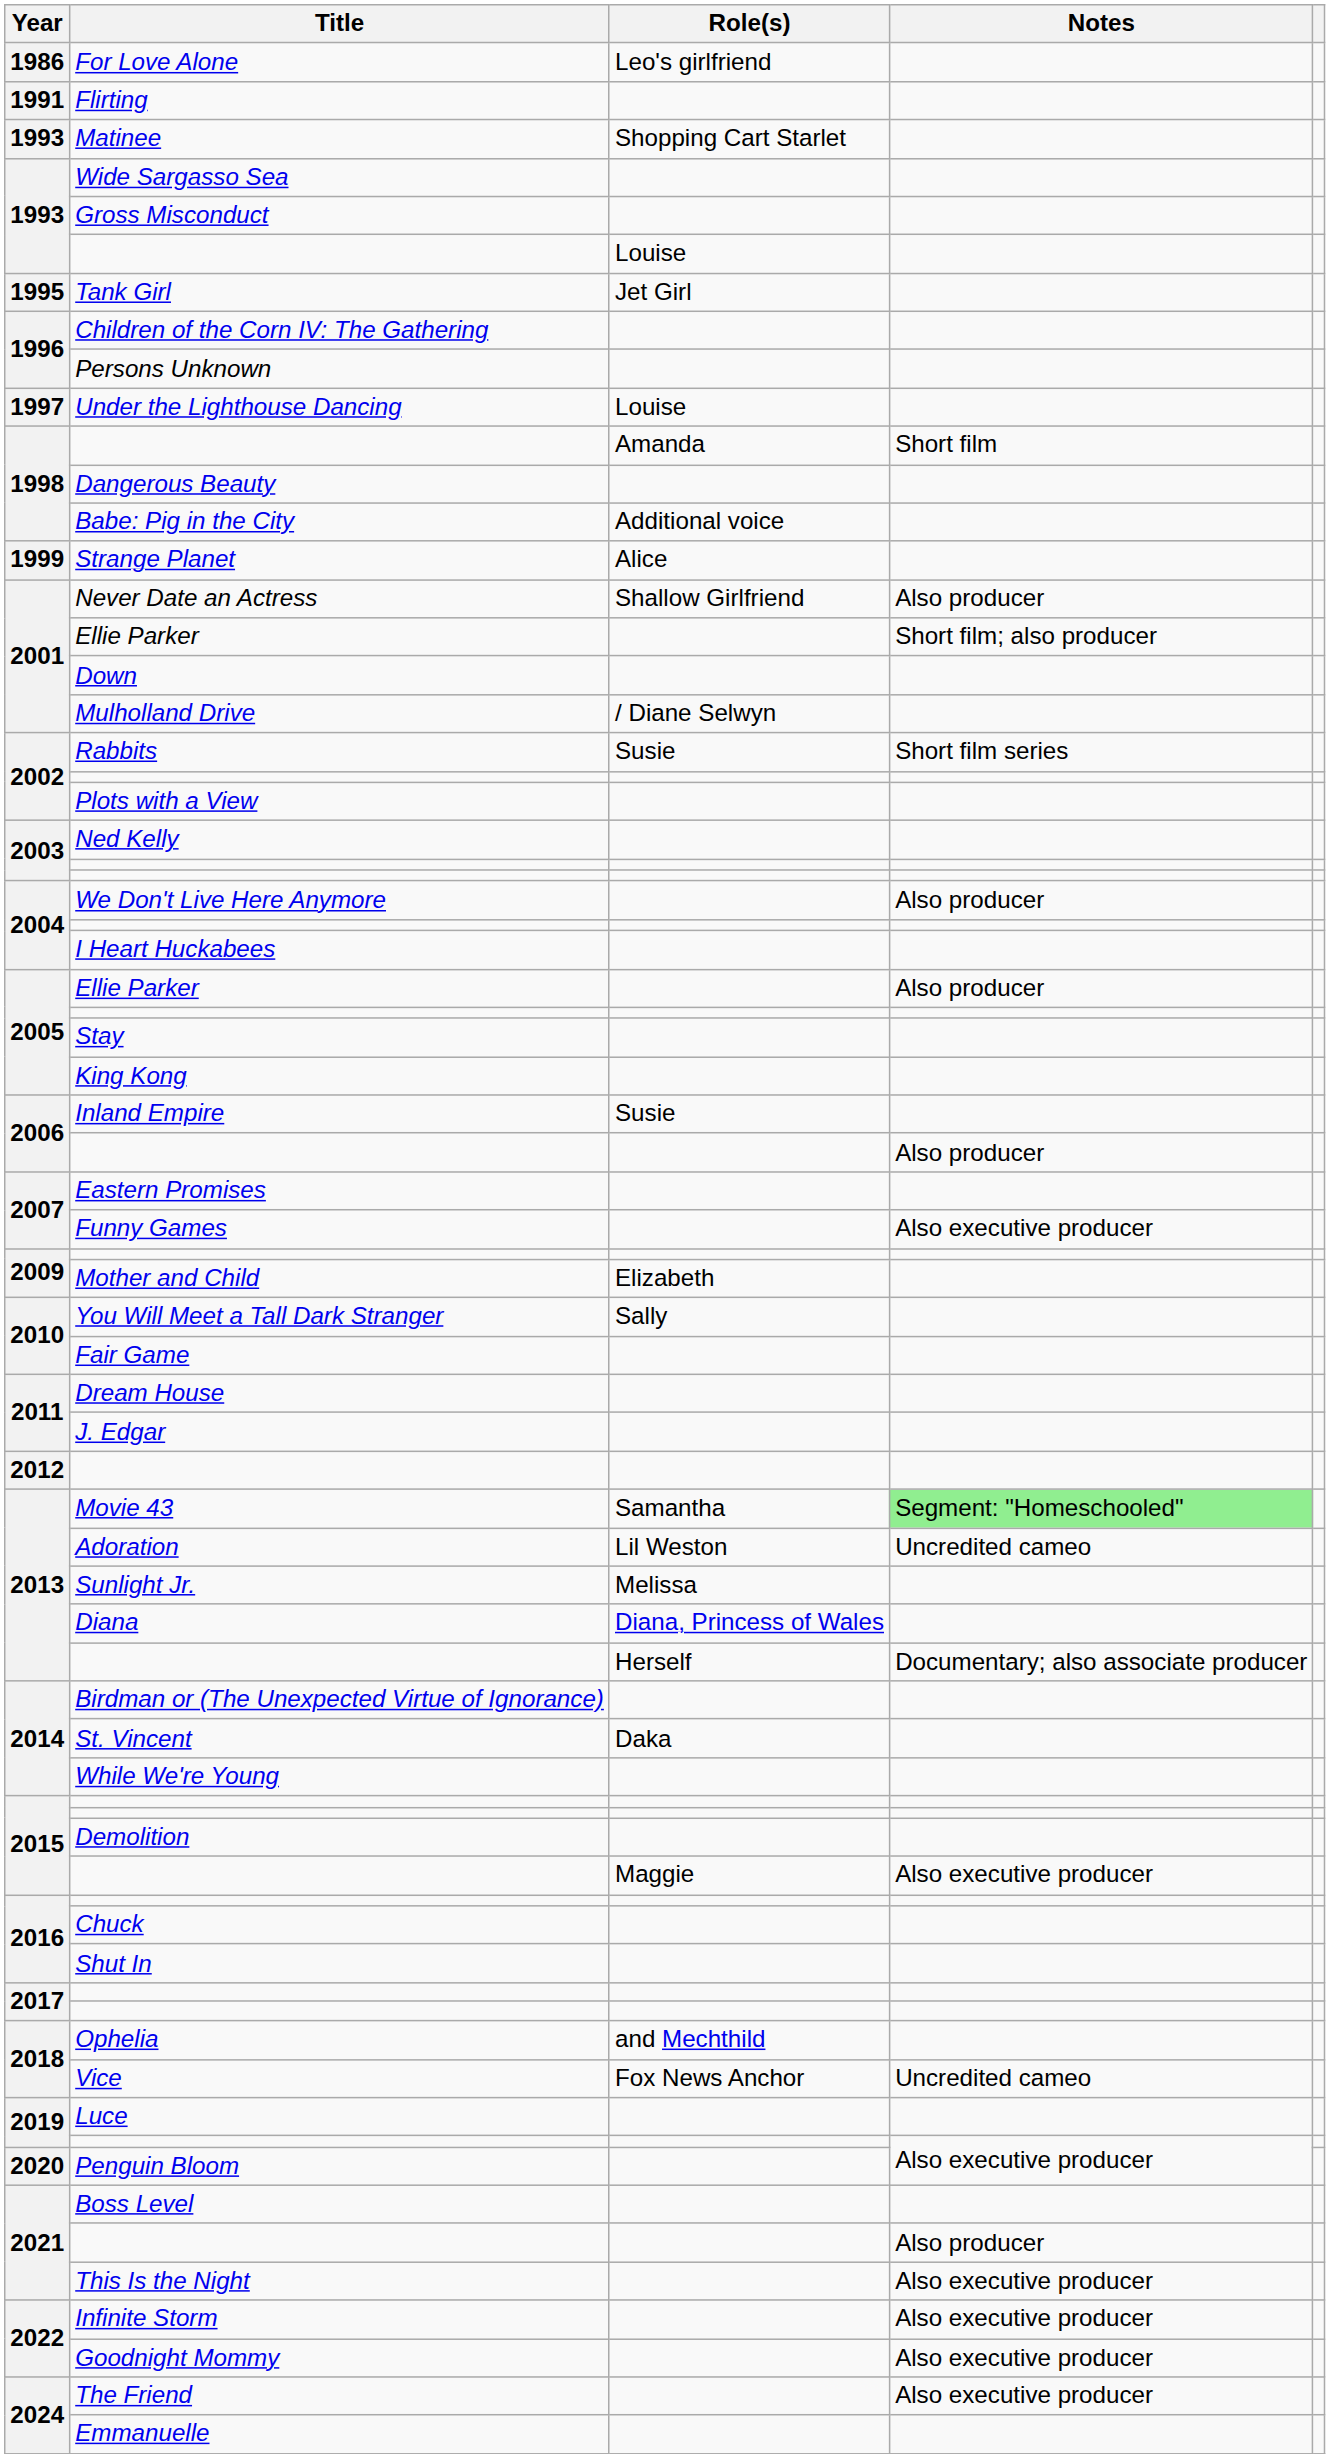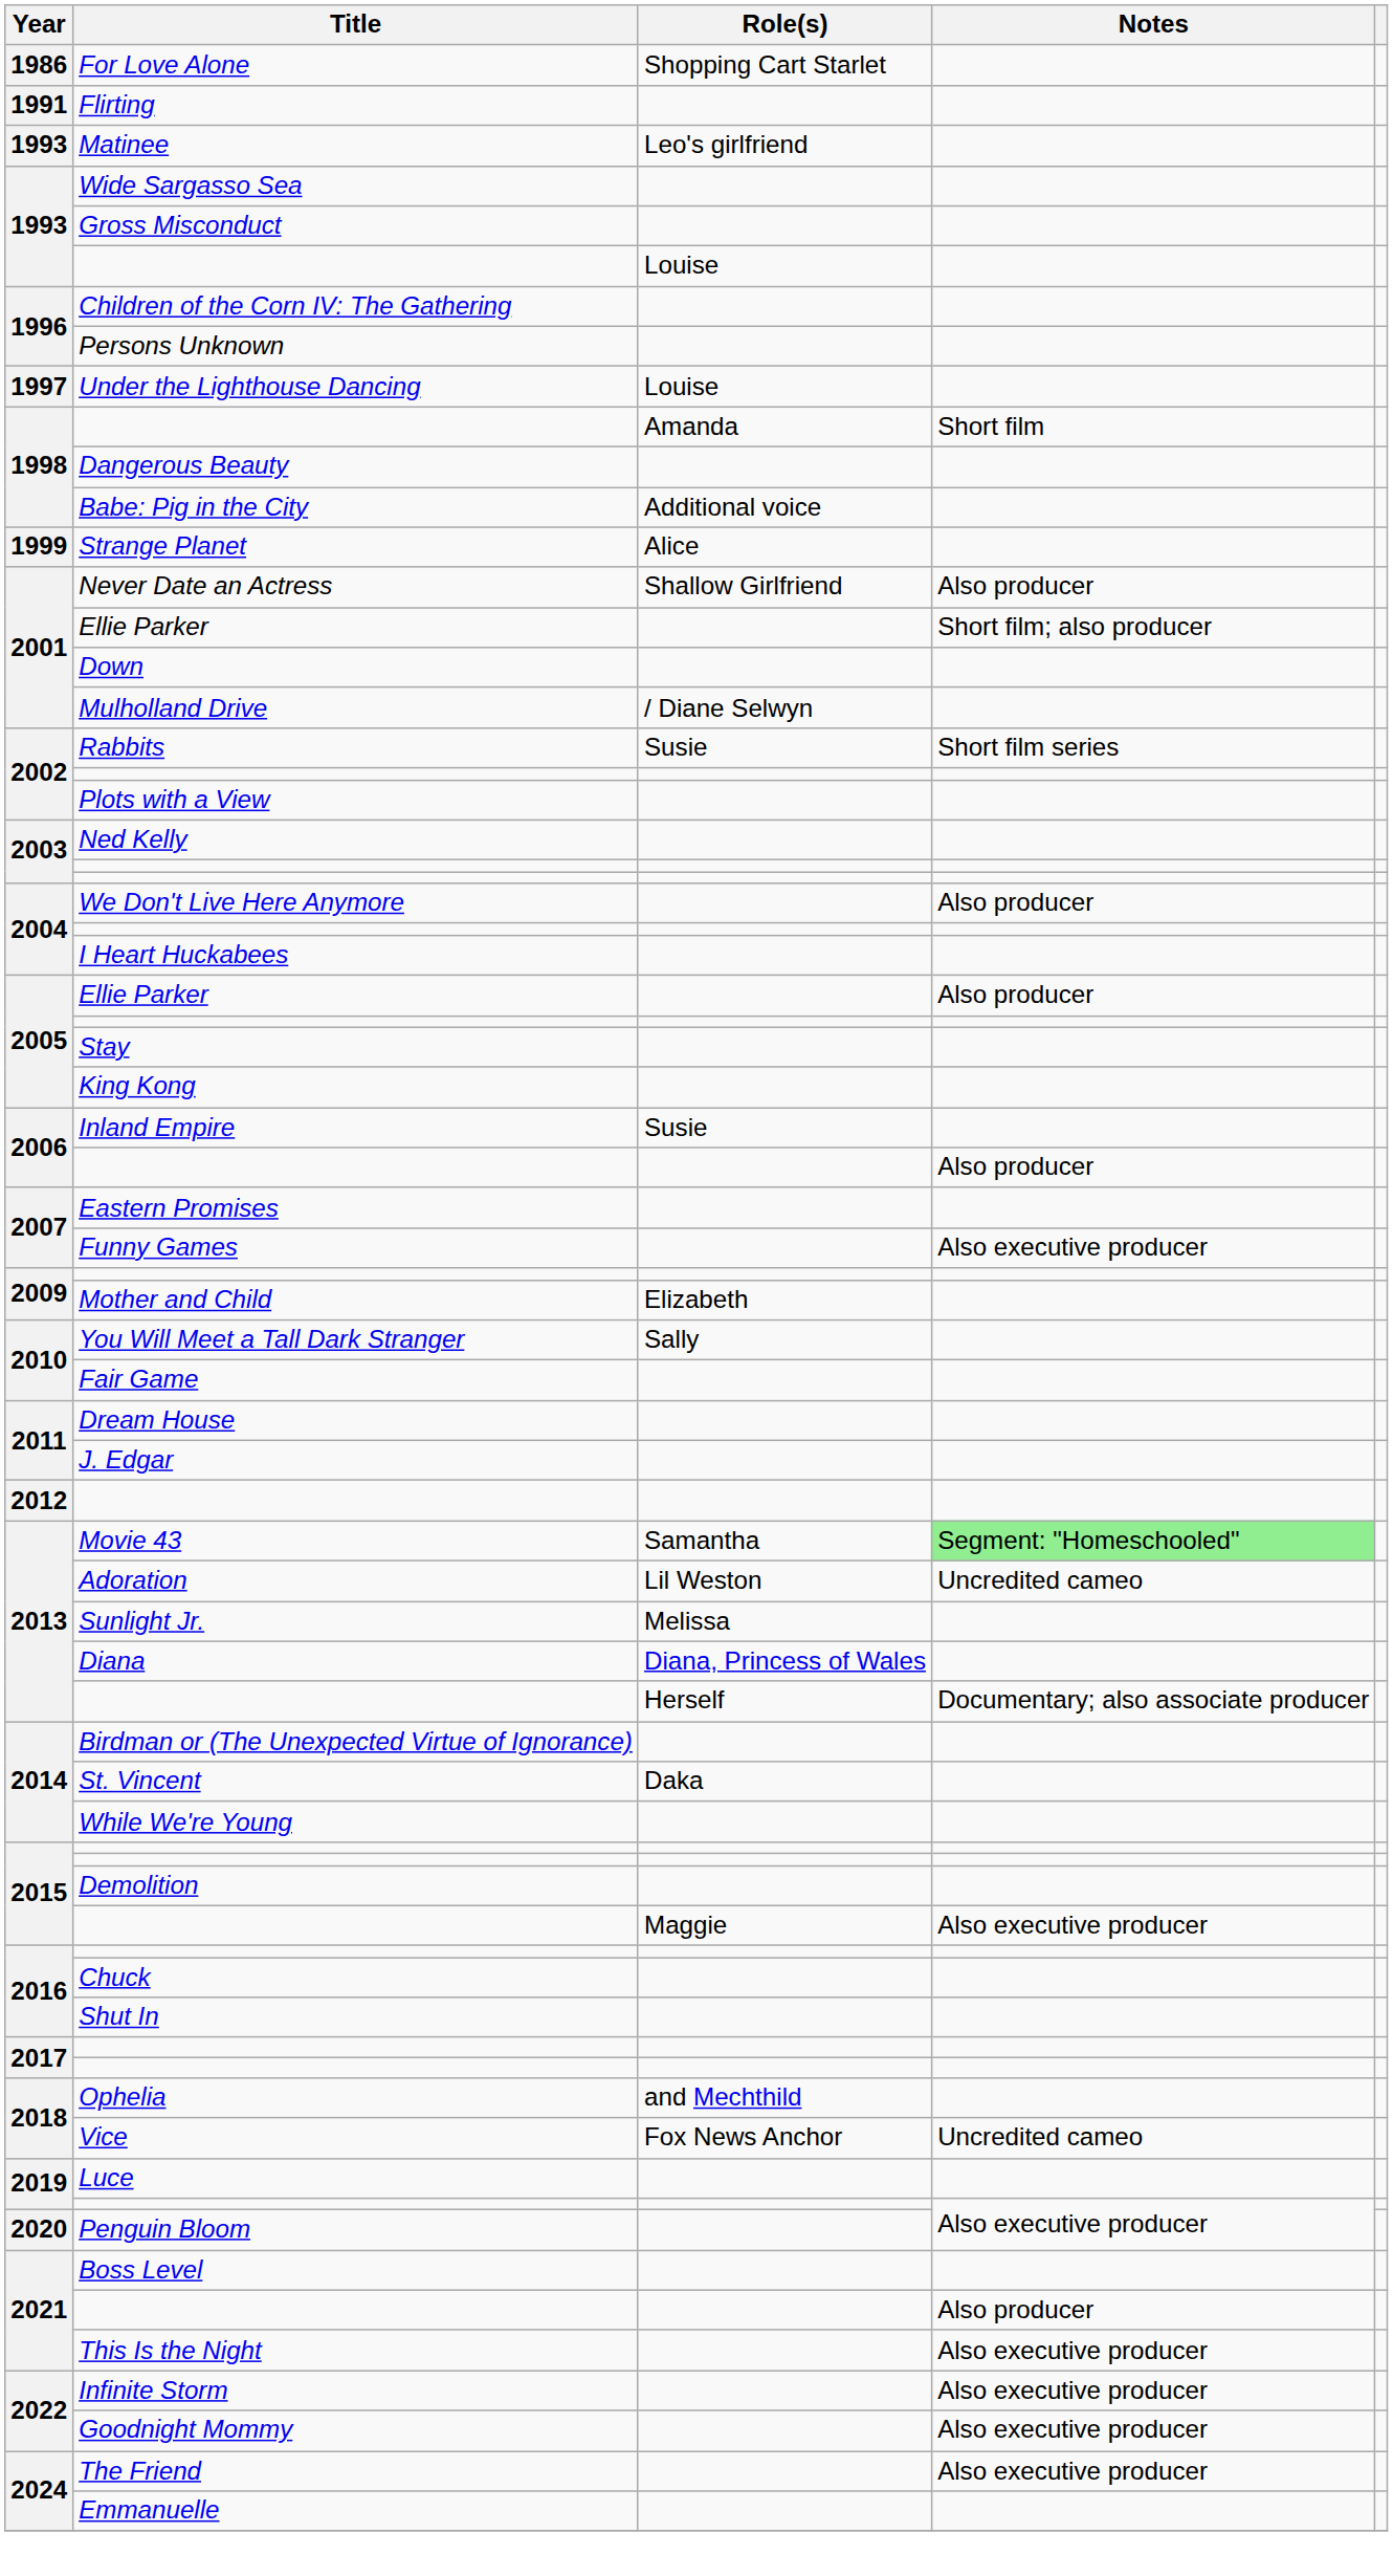 <table class="wikitable plainrowheaders sortable">
 <tr>
 <th scope="col">Year</th>
 <th scope="col">Title</th>
 <th scope="col">Role(s)</th>
 <th scope="col" class="unsortable">Notes</th>
 <th scope="col" class="unsortable"></th>
 </tr>
 <tr>
 <th scope=row>1986</th>
 <td><em><a href='#'>For Love Alone</a></em></td>
-<td>Leo's girlfriend</td>
+<td>Shopping Cart Starlet</td>
 <td></td>
 <td style="text-align:center;"></td>
 </tr>
 <tr>
 <th scope=row>1991</th>
 <td><em><a href='#'>Flirting</a></em></td>
 <td></td>
 <td></td>
 <td style="text-align:center;"></td>
 </tr>
 <tr>
 <th scope=row>1993</th>
 <td><em><a href='#'>Matinee</a></em></td>
-<td>Shopping Cart Starlet</td>
+<td>Leo's girlfriend</td>
 <td></td>
 <td style="text-align:center;"></td>
 </tr>
 <tr>
 <th rowspan="3" scope="row">1993</th>
 <td><em><a href='#'>Wide Sargasso Sea</a></em></td>
 <td></td>
 <td></td>
 <td style="text-align:center;"></td>
 </tr>
 <tr>
 <td><em><a href='#'>Gross Misconduct</a></em></td>
 <td></td>
 <td></td>
 <td style="text-align:center;"></td>
 </tr>
 <tr>
 <td><em></em></td>
 <td>Louise</td>
-<td></td>
-<td style="text-align:center;"></td>
-</tr>
-<tr>
-<th scope=row>1995</th>
-<td><em><a href='#'>Tank Girl</a></em></td>
-<td>Jet Girl</td>
 <td></td>
 <td style="text-align:center;"></td>
 </tr>
 <tr>
 <th rowspan="2" scope="row">1996</th>
 <td><em><a href='#'>Children of the Corn IV: The Gathering</a></em></td>
 <td></td>
 <td></td>
 <td style="text-align:center;"></td>
 </tr>
 <tr>
 <td><em>Persons Unknown</em></td>
 <td></td>
 <td></td>
 <td style="text-align:center;"></td>
 </tr>
 <tr>
 <th scope=row>1997</th>
 <td><em><a href='#'>Under the Lighthouse Dancing</a></em></td>
 <td>Louise</td>
 <td></td>
 <td style="text-align:center;"></td>
 </tr>
 <tr>
 <th rowspan="3" scope="row">1998</th>
 <td><em></em></td>
 <td>Amanda</td>
 <td>Short film</td>
 <td style="text-align:center;"></td>
 </tr>
 <tr>
 <td><em><a href='#'>Dangerous Beauty</a></em></td>
 <td></td>
 <td></td>
 <td style="text-align:center;"></td>
 </tr>
 <tr>
 <td><em><a href='#'>Babe: Pig in the City</a></em></td>
 <td>Additional voice</td>
 <td></td>
 <td style="text-align:center;"></td>
 </tr>
 <tr>
 <th scope=row>1999</th>
 <td><em><a href='#'>Strange Planet</a></em></td>
 <td>Alice</td>
 <td></td>
 <td style="text-align:center;"></td>
 </tr>
 <tr>
 <th rowspan="4" scope="row">2001</th>
 <td><em>Never Date an Actress</em></td>
 <td>Shallow Girlfriend</td>
 <td>Also producer</td>
 <td style="text-align:center;"></td>
 </tr>
 <tr>
 <td><em>Ellie Parker</em></td>
 <td></td>
 <td>Short film; also producer</td>
 <td style="text-align:center;"></td>
 </tr>
 <tr>
 <td><em><a href='#'>Down</a></em></td>
 <td></td>
 <td></td>
 <td style="text-align:center;"></td>
 </tr>
 <tr>
 <td><em><a href='#'>Mulholland Drive</a></em></td>
 <td> / Diane Selwyn</td>
 <td></td>
 <td style="text-align:center;"></td>
 </tr>
 <tr>
 <th rowspan="3" scope="row">2002</th>
 <td><em><a href='#'>Rabbits</a></em></td>
 <td>Susie</td>
 <td>Short film series</td>
 <td style="text-align:center;"></td>
 </tr>
 <tr>
 <td><em></em></td>
 <td></td>
 <td></td>
 <td style="text-align:center;"></td>
 </tr>
 <tr>
 <td><em><a href='#'>Plots with a View</a></em></td>
 <td></td>
 <td></td>
 <td style="text-align:center;"></td>
 </tr>
 <tr>
 <th rowspan="3" scope="row">2003</th>
 <td><em><a href='#'>Ned Kelly</a></em></td>
 <td></td>
 <td></td>
 <td style="text-align:center;"></td>
 </tr>
 <tr>
 <td><em></em></td>
 <td></td>
 <td></td>
 <td style="text-align:center;"></td>
 </tr>
 <tr>
 <td><em></em></td>
 <td></td>
 <td></td>
 <td style="text-align:center;"></td>
 </tr>
 <tr>
 <th rowspan="3" scope="row">2004</th>
 <td><em><a href='#'>We Don't Live Here Anymore</a></em></td>
 <td></td>
 <td>Also producer</td>
 <td style="text-align:center;"></td>
 </tr>
 <tr>
 <td><em></em></td>
 <td></td>
 <td></td>
 <td style="text-align:center;"></td>
 </tr>
 <tr>
 <td><em><a href='#'>I Heart Huckabees</a></em></td>
 <td></td>
 <td></td>
 <td style="text-align:center;"></td>
 </tr>
 <tr>
 <th rowspan="4" scope="row">2005</th>
 <td><em><a href='#'>Ellie Parker</a></em></td>
 <td></td>
 <td>Also producer</td>
 <td style="text-align:center;"></td>
 </tr>
 <tr>
 <td><em></em></td>
 <td></td>
 <td></td>
 <td style="text-align:center;"></td>
 </tr>
 <tr>
 <td><em><a href='#'>Stay</a></em></td>
 <td></td>
 <td></td>
 <td style="text-align:center;"></td>
 </tr>
 <tr>
 <td><em><a href='#'>King Kong</a></em></td>
 <td></td>
 <td></td>
 <td style="text-align:center;"></td>
 </tr>
 <tr>
 <th rowspan="2" scope="row">2006</th>
 <td><em><a href='#'>Inland Empire</a></em></td>
 <td>Susie</td>
 <td></td>
 <td style="text-align:center;"></td>
 </tr>
 <tr>
 <td><em></em></td>
 <td></td>
 <td>Also producer</td>
 <td style="text-align:center;"></td>
 </tr>
 <tr>
 <th rowspan="2" scope="row">2007</th>
 <td><em><a href='#'>Eastern Promises</a></em></td>
 <td></td>
 <td></td>
 <td style="text-align:center;"></td>
 </tr>
 <tr>
 <td><em><a href='#'>Funny Games</a></em></td>
 <td></td>
 <td>Also executive producer</td>
 <td style="text-align:center;"></td>
 </tr>
 <tr>
 <th rowspan="2" scope="row">2009</th>
 <td><em></em></td>
 <td></td>
 <td></td>
 <td style="text-align:center;"></td>
 </tr>
 <tr>
 <td><em><a href='#'>Mother and Child</a></em></td>
 <td>Elizabeth</td>
 <td></td>
 <td style="text-align:center;"></td>
 </tr>
 <tr>
 <th rowspan="2" scope="row">2010</th>
 <td><em><a href='#'>You Will Meet a Tall Dark Stranger</a></em></td>
 <td>Sally</td>
 <td></td>
 <td style="text-align:center;"></td>
 </tr>
 <tr>
 <td><em><a href='#'>Fair Game</a></em></td>
 <td></td>
 <td></td>
 <td style="text-align:center;"></td>
 </tr>
 <tr>
 <th rowspan="2" scope="row">2011</th>
 <td><em><a href='#'>Dream House</a></em></td>
 <td></td>
 <td></td>
 <td style="text-align:center;"></td>
 </tr>
 <tr>
 <td><em><a href='#'>J. Edgar</a></em></td>
 <td></td>
 <td></td>
 <td style="text-align:center;"></td>
 </tr>
 <tr>
 <th scope=row>2012</th>
 <td><em></em></td>
 <td></td>
 <td></td>
 <td style="text-align:center;"></td>
 </tr>
 <tr>
 <th rowspan="5" scope="row">2013</th>
 <td><em><a href='#'>Movie 43</a></em></td>
 <td>Samantha</td>
 <td style="background: lightgreen;">Segment: "Homeschooled"</td>
 <td style="text-align:center;"></td>
 </tr>
 <tr>
 <td><em><a href='#'>Adoration</a></em></td>
 <td>Lil Weston</td>
 <td>Uncredited cameo</td>
 <td style="text-align:center;"></td>
 </tr>
 <tr>
 <td><em><a href='#'>Sunlight Jr.</a></em></td>
 <td>Melissa</td>
 <td></td>
 <td style="text-align:center;"></td>
 </tr>
 <tr>
 <td><em><a href='#'>Diana</a></em></td>
 <td><a href='#'>Diana, Princess of Wales</a></td>
 <td></td>
 <td style="text-align:center;"></td>
 </tr>
 <tr>
 <td><em></em></td>
 <td>Herself</td>
 <td>Documentary; also associate producer</td>
 <td style="text-align:center;"></td>
 </tr>
 <tr>
 <th rowspan="3" scope="row">2014</th>
 <td><em><a href='#'>Birdman or (The Unexpected Virtue of Ignorance)</a></em></td>
 <td></td>
 <td></td>
 <td style="text-align:center;"></td>
 </tr>
 <tr>
 <td><em><a href='#'>St. Vincent</a></em></td>
 <td>Daka</td>
 <td></td>
 <td style="text-align:center;"></td>
 </tr>
 <tr>
 <td><em><a href='#'>While We're Young</a></em></td>
 <td></td>
 <td></td>
 <td style="text-align:center;"></td>
 </tr>
 <tr>
 <th rowspan="4" scope="row">2015</th>
 <td><em></em></td>
 <td></td>
 <td></td>
 <td style="text-align:center;"></td>
 </tr>
 <tr>
 <td><em></em></td>
 <td></td>
 <td></td>
 <td style="text-align:center;"></td>
 </tr>
 <tr>
 <td><em><a href='#'>Demolition</a></em></td>
 <td></td>
 <td></td>
 <td style="text-align:center;"></td>
 </tr>
 <tr>
 <td><em></em></td>
 <td>Maggie</td>
 <td>Also executive producer</td>
 <td style="text-align:center;"></td>
 </tr>
 <tr>
 <th rowspan="3" scope="row">2016</th>
 <td><em></em></td>
 <td></td>
 <td></td>
 <td style="text-align:center;"></td>
 </tr>
 <tr>
 <td><em><a href='#'>Chuck</a></em></td>
 <td></td>
 <td></td>
 <td style="text-align:center;"></td>
 </tr>
 <tr>
 <td><em><a href='#'>Shut In</a></em></td>
 <td></td>
 <td></td>
 <td style="text-align:center;"></td>
 </tr>
 <tr>
 <th rowspan="2" scope="row">2017</th>
 <td><em></em></td>
 <td></td>
 <td></td>
 <td style="text-align:center;"></td>
 </tr>
 <tr>
 <td><em></em></td>
 <td></td>
 <td></td>
 <td style="text-align:center;"></td>
 </tr>
 <tr>
 <th rowspan="2" scope="row">2018</th>
 <td><em><a href='#'>Ophelia</a></em></td>
 <td> and <a href='#'>Mechthild</a></td>
 <td></td>
 <td style="text-align:center;"></td>
 </tr>
 <tr>
 <td><em><a href='#'>Vice</a></em></td>
 <td>Fox News Anchor</td>
 <td>Uncredited cameo</td>
 <td style="text-align:center;"></td>
 </tr>
 <tr>
 <th rowspan="2" scope="row">2019</th>
 <td><em><a href='#'>Luce</a></em></td>
 <td></td>
 <td></td>
 <td style="text-align:center;"></td>
 </tr>
 <tr>
 <td><em></em></td>
 <td></td>
 <td rowspan="2">Also executive producer</td>
 <td style="text-align:center;"></td>
 </tr>
 <tr>
 <th scope=row>2020</th>
 <td scope=row><em><a href='#'>Penguin Bloom</a></em></td>
 <td></td>
 <td style="text-align:center;"></td>
 </tr>
 <tr>
 <th rowspan="3" scope="row">2021</th>
 <td scope=row><em><a href='#'>Boss Level</a></em></td>
 <td></td>
 <td></td>
 <td style="text-align:center;"></td>
 </tr>
 <tr>
 <td scope=row><em></em></td>
 <td></td>
 <td>Also producer</td>
 <td style="text-align:center;"></td>
 </tr>
 <tr>
 <td scope=row><em><a href='#'>This Is the Night</a></em></td>
 <td></td>
 <td>Also executive producer</td>
 <td style="text-align:center;"></td>
 </tr>
 <tr>
 <th rowspan="2" scope="row">2022</th>
 <td><em><a href='#'>Infinite Storm</a></em></td>
 <td></td>
 <td>Also executive producer</td>
 <td style="text-align:center;"></td>
 </tr>
 <tr>
 <td><em><a href='#'>Goodnight Mommy</a></em></td>
 <td></td>
 <td>Also executive producer</td>
 <td style="text-align:center;"></td>
 </tr>
 <tr>
 <th rowspan="2" scope=row>2024</th>
 <td><em><a href='#'>The Friend</a></em></td>
 <td></td>
 <td>Also executive producer</td>
 <td style="text-align:center;"></td>
 </tr>
 <tr>
 <td><em><a href='#'>Emmanuelle</a></em></td>
 <td></td>
 <td></td>
 <td style="text-align:center;"></td>
 </tr>
 <tr>
 </tr>
 </table>
